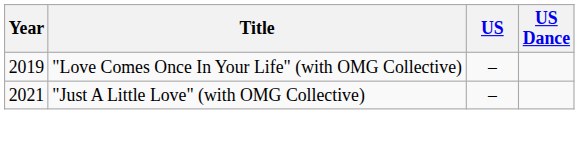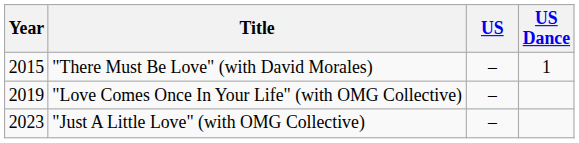 <table class="wikitable">
 <tr>
 <th>Year</th>
 <th>Title</th>
 <th width="40"><a href='#'>US</a></th>
 <th width="40"><a href='#'>US Dance</a></th>
 </tr>
 <tr>
+<td align="left" valign="top">2015</td>
+<td align="left" valign="top">"There Must Be Love" (with David Morales)</td>
+<td align="center" valign="top">–</td>
+<td align="center" valign="top">1</td>
+</tr>
+<tr>
 <td align="left" valign="top">2019</td>
 <td align="left" valign="top">"Love Comes Once In Your Life" (with OMG Collective)</td>
 <td align="center" valign="top">–</td>
 <td align="center" valign="top"></td>
 </tr>
 <tr>
-<td align="left" valign="top">2021</td>
+<td align="left" valign="top">2023</td>
 <td align="left" valign="top">"Just A Little Love" (with OMG Collective)</td>
 <td align="center" valign="top">–</td>
 <td align="center" valign="top"></td>
 </tr>
 </table>
